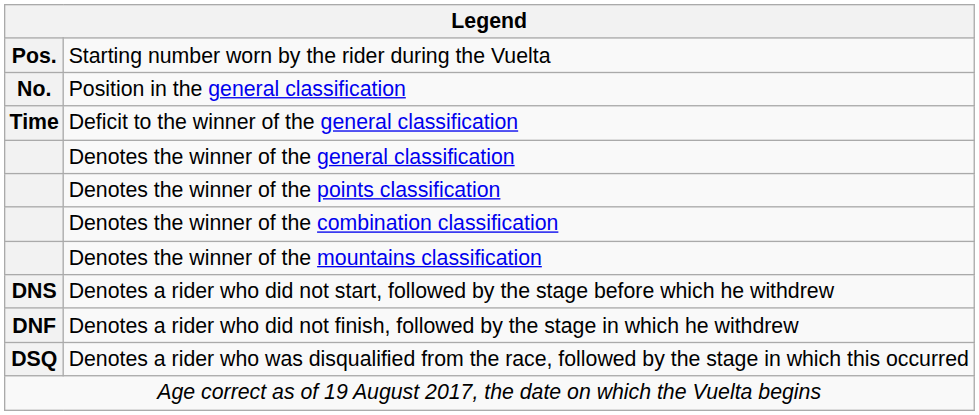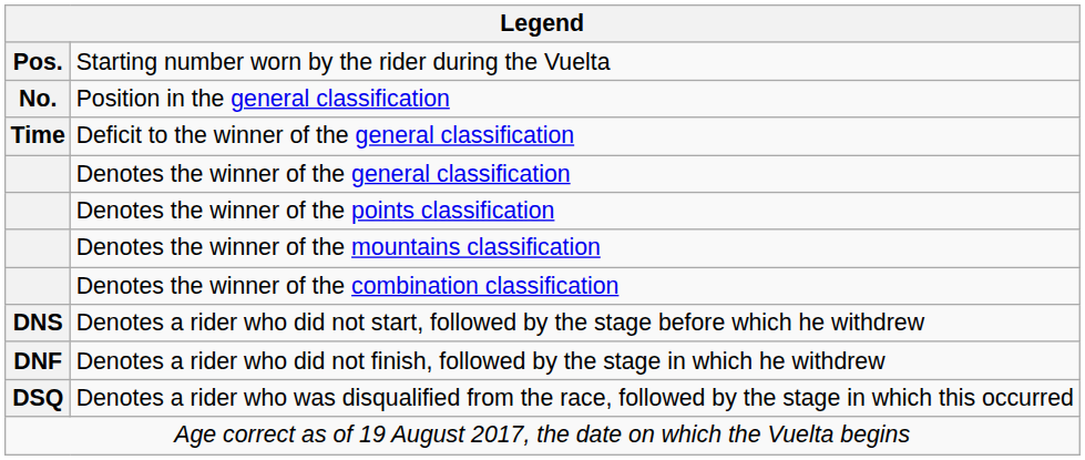 <table class="wikitable">
 <tr>
 <th colspan=2>Legend</th>
 </tr>
 <tr>
 <th scope="row" style="text-align:center;">Pos.</th>
 <td>Starting number worn by the rider during the Vuelta</td>
 </tr>
 <tr>
 <th scope="row" style="text-align:center;">No.</th>
 <td>Position in the <a href='#'>general classification</a></td>
 </tr>
 <tr>
 <th scope="row" style="text-align:center;">Time</th>
 <td>Deficit to the winner of the <a href='#'>general classification</a></td>
 </tr>
 <tr>
 <th scope="row" style="text-align:center;">    </th>
 <td>Denotes the winner of the <a href='#'>general classification</a></td>
 </tr>
 <tr>
 <th scope="row" style="text-align:center;">    </th>
 <td>Denotes the winner of the <a href='#'>points classification</a></td>
 </tr>
 <tr>
 <th scope="row" style="text-align:center;">    </th>
-<td>Denotes the winner of the <a href='#'>combination classification</a></td>
+<td>Denotes the winner of the <a href='#'>mountains classification</a></td>
 </tr>
 <tr>
 <th scope="row" style="text-align:center;">    </th>
-<td>Denotes the winner of the <a href='#'>mountains classification</a></td>
+<td>Denotes the winner of the <a href='#'>combination classification</a></td>
 </tr>
 <tr>
 <th scope="row" style="text-align:center;">DNS</th>
 <td>Denotes a rider who did not start, followed by the stage before which he withdrew</td>
 </tr>
 <tr>
 <th scope="row" style="text-align:center;">DNF</th>
 <td>Denotes a rider who did not finish, followed by the stage in which he withdrew</td>
 </tr>
 <tr>
 <th scope="row" style="text-align:center;">DSQ</th>
 <td>Denotes a rider who was disqualified from the race, followed by the stage in which this occurred</td>
 </tr>
 <tr>
 <td style="text-align:center;" colspan="2"><em>Age correct as of 19 August 2017, the date on which the Vuelta begins</em></td>
 </tr>
 </table>
